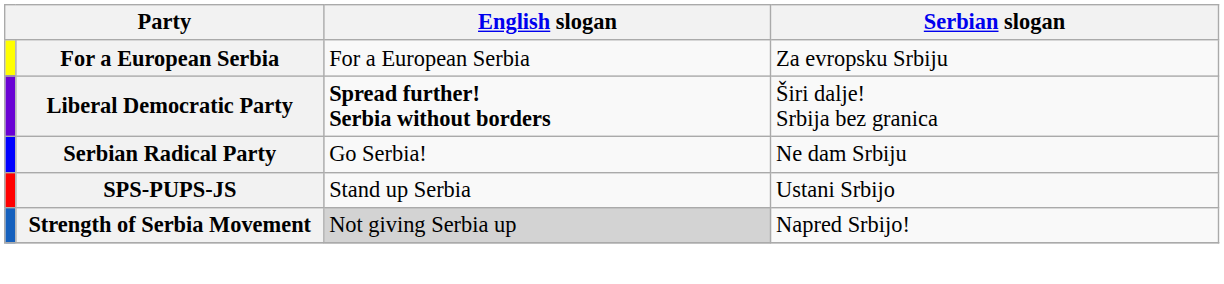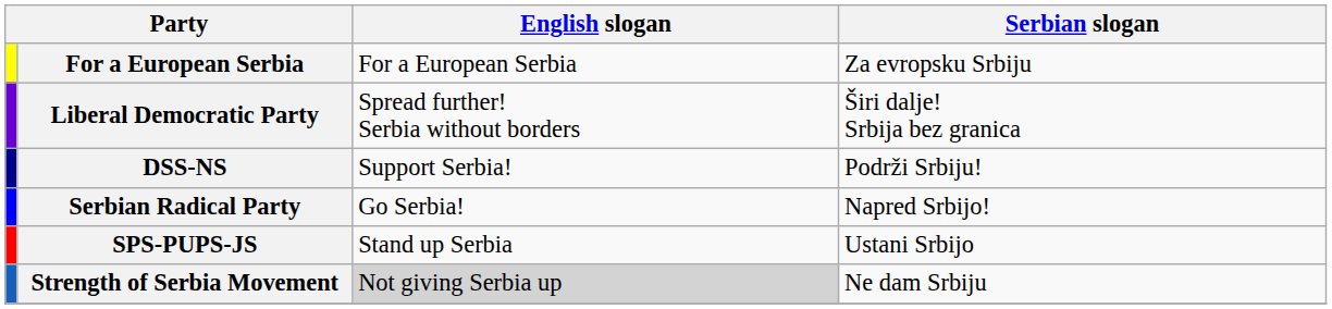 <table class="wikitable">
 <tr>
 <th colspan="2" scope="col" width=25%>Party</th>
 <th scope="col" width=35%><a href='#'>English</a> slogan</th>
 <th scope="col" width=35%><a href='#'>Serbian</a> slogan</th>
 </tr>
 <tr>
 <td bgcolor="yellow"></td>
 <th scope="yellow">For a European Serbia</th>
 <td>For a European Serbia</td>
 <td>Za evropsku Srbiju</td>
 </tr>
 <tr>
 <td bgcolor="#6901d4"></td>
 <th scope="row">Liberal Democratic Party</th>
-<td><strong>Spread further!<br>Serbia without borders</strong></td>
+<td>Spread further!<br>Serbia without borders</td>
 <td>Širi dalje!<br> Srbija bez granica</td>
+</tr>
+<tr>
+<td bgcolor="#00008B"></td>
+<th scope="row">DSS-NS</th>
+<td>Support Serbia!</td>
+<td>Podrži Srbiju!</td>
 </tr>
 <tr>
 <td bgcolor="#0000FF"></td>
 <th scope="row">Serbian Radical Party</th>
 <td>Go Serbia!</td>
-<td>Ne dam Srbiju</td>
+<td>Napred Srbijo!</td>
 </tr>
 <tr>
 <td bgcolor="red"></td>
 <th scope="row">SPS-PUPS-JS</th>
 <td>Stand up Serbia</td>
 <td>Ustani Srbijo</td>
 </tr>
 <tr>
 <td bgcolor="#1560BD"></td>
 <th scope="row">Strength of Serbia Movement</th>
 <td style="background: lightgrey;">Not giving Serbia up</td>
-<td>Napred Srbijo!</td>
+<td>Ne dam Srbiju</td>
 </tr>
 <tr>
 </tr>
 </table>
